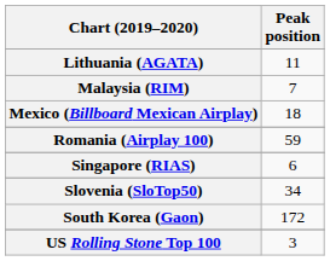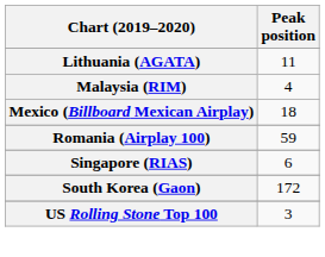 <table class="wikitable sortable plainrowheaders" style="text-align:center">
 <tr>
 <th scope="col">Chart (2019–2020)</th>
 <th scope="col">Peak<br>position</th>
 </tr>
 <tr>
 </tr>
 <tr>
 </tr>
 <tr>
 </tr>
 <tr>
 </tr>
 <tr>
 </tr>
 <tr>
 </tr>
 <tr>
 </tr>
 <tr>
 </tr>
 <tr>
 </tr>
 <tr>
 </tr>
 <tr>
 </tr>
 <tr>
 </tr>
 <tr>
 </tr>
 <tr>
 </tr>
 <tr>
 </tr>
 <tr>
 </tr>
 <tr>
 </tr>
 <tr>
 </tr>
 <tr>
 <th scope="row">Lithuania (<a href='#'>AGATA</a>)</th>
 <td>11</td>
 </tr>
 <tr>
 <th scope="row">Malaysia (<a href='#'>RIM</a>)</th>
-<td>7</td>
+<td>4</td>
 </tr>
 <tr>
 <th scope="row">Mexico (<a href='#'><em>Billboard</em> Mexican Airplay</a>)</th>
 <td>18</td>
 </tr>
 <tr>
 </tr>
 <tr>
 </tr>
 <tr>
 </tr>
 <tr>
 </tr>
 <tr>
 </tr>
 <tr>
 <th scope="row">Romania (<a href='#'>Airplay 100</a>)</th>
 <td>59</td>
 </tr>
 <tr>
 </tr>
 <tr>
 <th scope="row">Singapore (<a href='#'>RIAS</a>)</th>
 <td>6</td>
 </tr>
 <tr>
 </tr>
 <tr>
 </tr>
 <tr>
-<th scope="row">Slovenia (<a href='#'>SloTop50</a>)</th>
-<td>34</td>
-</tr>
-<tr>
 <th scope="row">South Korea (<a href='#'>Gaon</a>)</th>
 <td>172</td>
 </tr>
 <tr>
 </tr>
 <tr>
 </tr>
 <tr>
 </tr>
 <tr>
 </tr>
 <tr>
 </tr>
 <tr>
 </tr>
 <tr>
 </tr>
 <tr>
 </tr>
 <tr>
 </tr>
 <tr>
 </tr>
 <tr>
 <th scope="row">US <a href='#'><em>Rolling Stone</em> Top 100</a></th>
 <td>3</td>
 </tr>
 </table>
